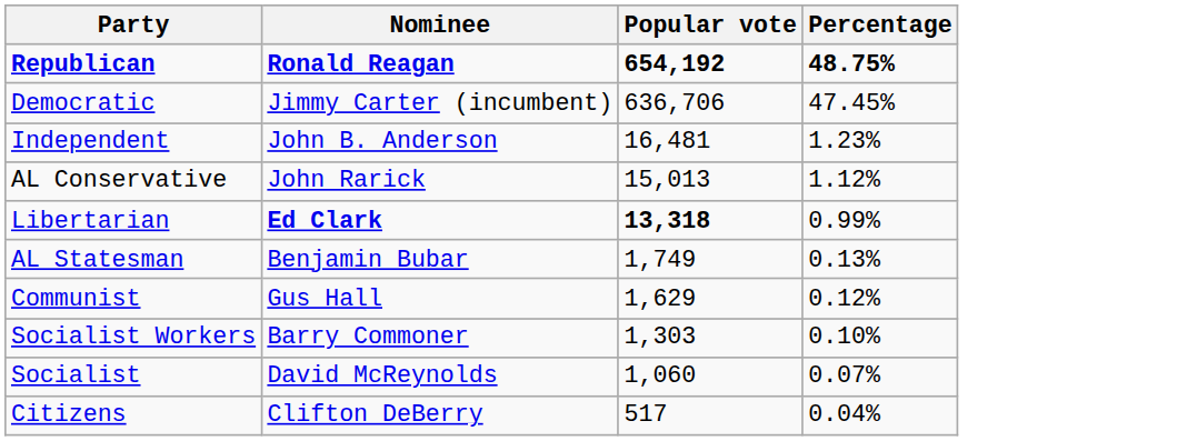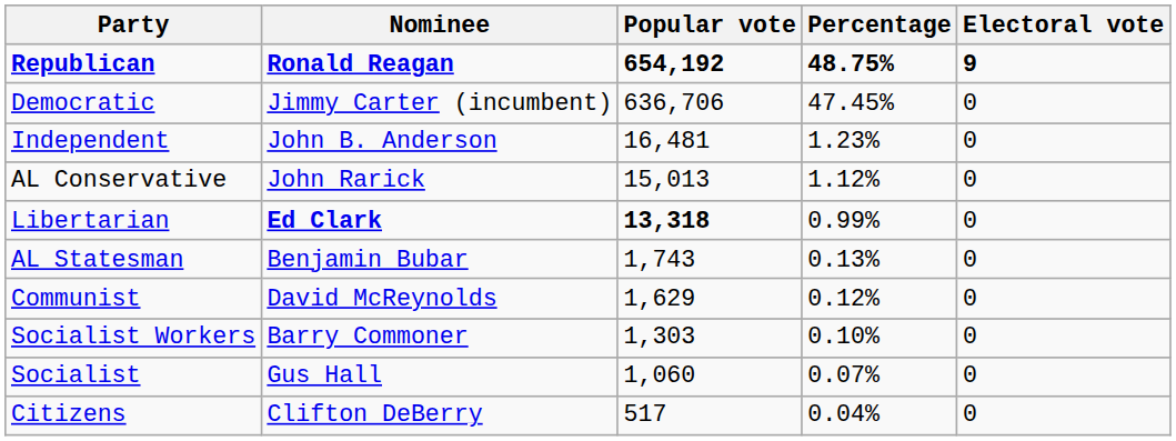 <table class="wikitable">
 <tr>
 <th>Party</th>
 <th>Nominee</th>
 <th>Popular vote</th>
 <th>Percentage</th>
+<th>Electoral vote</th>
 </tr>
 <tr>
 <td><strong><a href='#'>Republican</a></strong></td>
 <td><strong><a href='#'>Ronald Reagan</a></strong></td>
 <td><strong>654,192</strong></td>
 <td><strong>48.75%</strong></td>
+<td><strong>9</strong></td>
 </tr>
 <tr>
 <td><a href='#'>Democratic</a></td>
 <td><a href='#'>Jimmy Carter</a> (incumbent)</td>
 <td>636,706</td>
 <td>47.45%</td>
+<td>0</td>
 </tr>
 <tr>
 <td><a href='#'>Independent</a></td>
 <td><a href='#'>John B. Anderson</a></td>
 <td>16,481</td>
 <td>1.23%</td>
+<td>0</td>
 </tr>
 <tr>
 <td>AL Conservative</td>
 <td><a href='#'>John Rarick</a></td>
 <td>15,013</td>
 <td>1.12%</td>
+<td>0</td>
 </tr>
 <tr>
 <td><a href='#'>Libertarian</a></td>
 <td><strong><a href='#'>Ed Clark</a></strong></td>
 <td><strong>13,318</strong></td>
 <td>0.99%</td>
+<td>0</td>
 </tr>
 <tr>
 <td><a href='#'>AL Statesman</a></td>
 <td><a href='#'>Benjamin Bubar</a></td>
-<td>1,749</td>
+<td>1,743</td>
 <td>0.13%</td>
+<td>0</td>
 </tr>
 <tr>
 <td><a href='#'>Communist</a></td>
-<td><a href='#'>Gus Hall</a></td>
+<td><a href='#'>David McReynolds</a></td>
 <td>1,629</td>
 <td>0.12%</td>
+<td>0</td>
 </tr>
 <tr>
 <td><a href='#'>Socialist Workers</a></td>
 <td><a href='#'>Barry Commoner</a></td>
 <td>1,303</td>
 <td>0.10%</td>
+<td>0</td>
 </tr>
 <tr>
 <td><a href='#'>Socialist</a></td>
-<td><a href='#'>David McReynolds</a></td>
+<td><a href='#'>Gus Hall</a></td>
 <td>1,060</td>
 <td>0.07%</td>
+<td>0</td>
 </tr>
 <tr>
 <td><a href='#'>Citizens</a></td>
 <td><a href='#'>Clifton DeBerry</a></td>
 <td>517</td>
 <td>0.04%</td>
+<td>0</td>
 </tr>
 </table>
